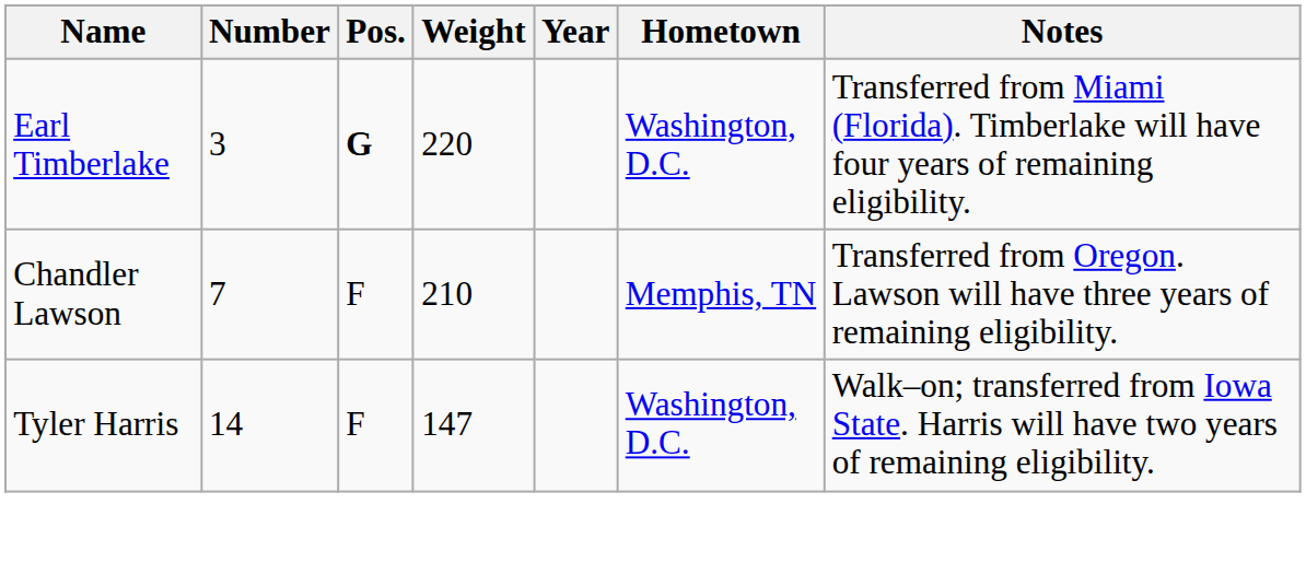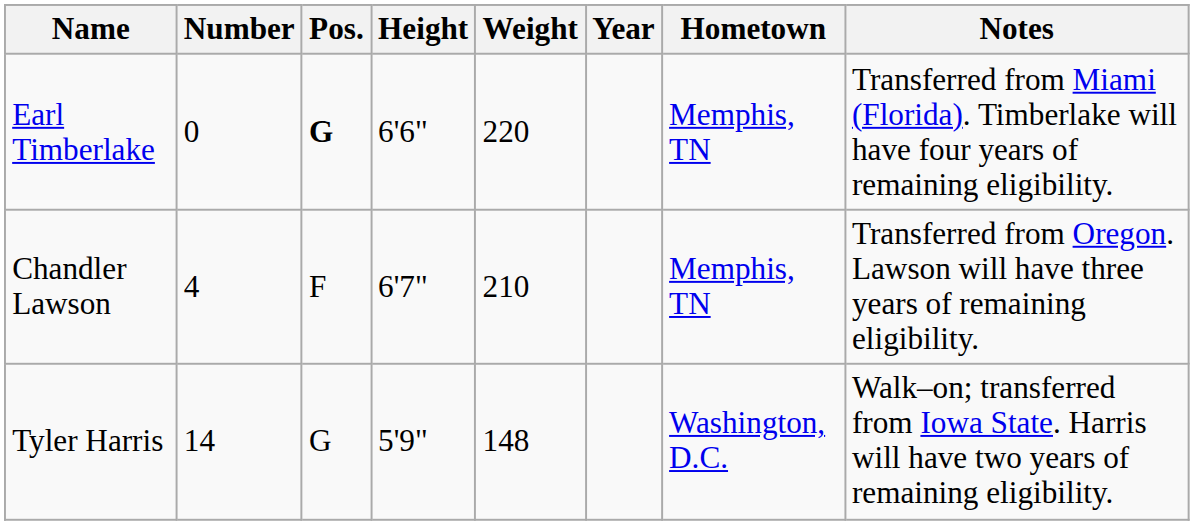 <table class="wikitable sortable" border="1">
 <tr>
 <th>Name</th>
 <th>Number</th>
 <th>Pos.</th>
+<th>Height</th>
 <th>Weight</th>
 <th>Year</th>
 <th>Hometown</th>
 <th class="unsortable">Notes</th>
 </tr>
 <tr>
 <td><a href='#'>Earl Timberlake</a></td>
-<td>3</td>
+<td>0</td>
 <td><strong>G</strong></td>
+<td>6'6"</td>
 <td>220</td>
 <td></td>
-<td><a href='#'>Washington, D.C.</a></td>
+<td><a href='#'>Memphis, TN</a></td>
 <td>Transferred from <a href='#'>Miami (Florida)</a>. Timberlake will have four years of remaining eligibility.</td>
 </tr>
 <tr>
 <td>Chandler Lawson</td>
-<td>7</td>
+<td>4</td>
 <td>F</td>
+<td>6'7"</td>
 <td>210</td>
 <td></td>
 <td><a href='#'>Memphis, TN</a></td>
 <td>Transferred from <a href='#'>Oregon</a>. Lawson will have three years of remaining eligibility.</td>
 </tr>
 <tr>
 <td>Tyler Harris</td>
 <td>14</td>
-<td>F</td>
-<td>147</td>
+<td>G</td>
+<td>5'9"</td>
+<td>148</td>
 <td></td>
 <td><a href='#'>Washington, D.C.</a></td>
 <td>Walk–on; transferred from <a href='#'>Iowa State</a>. Harris will have two years of remaining eligibility.</td>
 </tr>
 </table>
